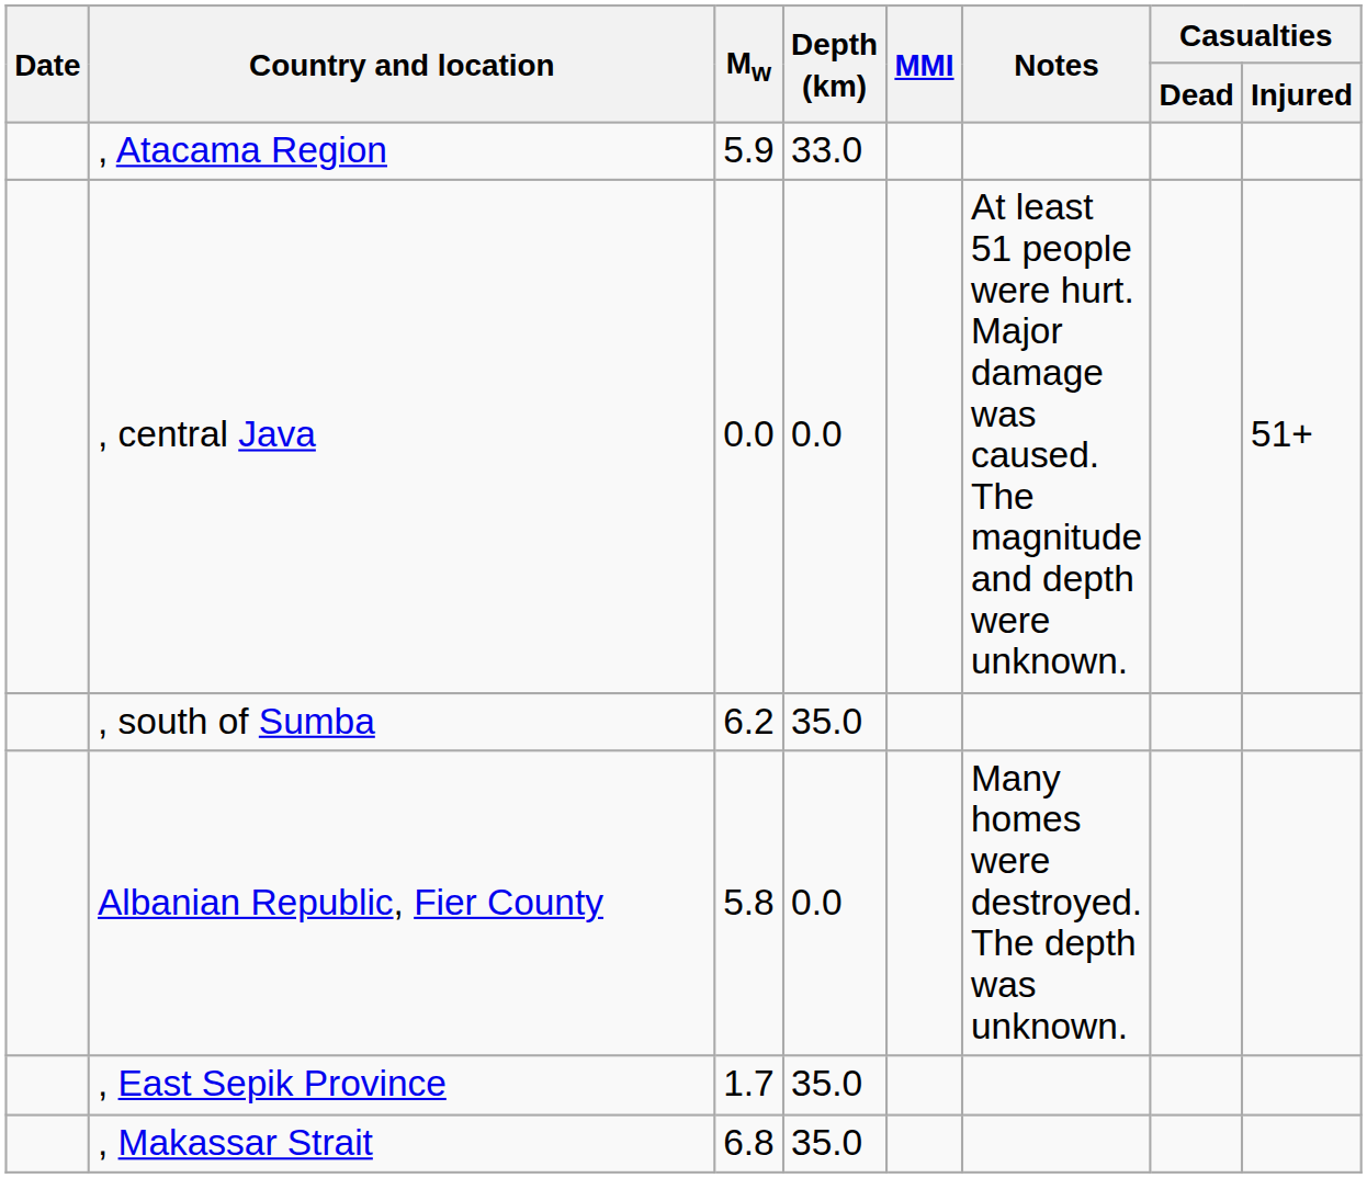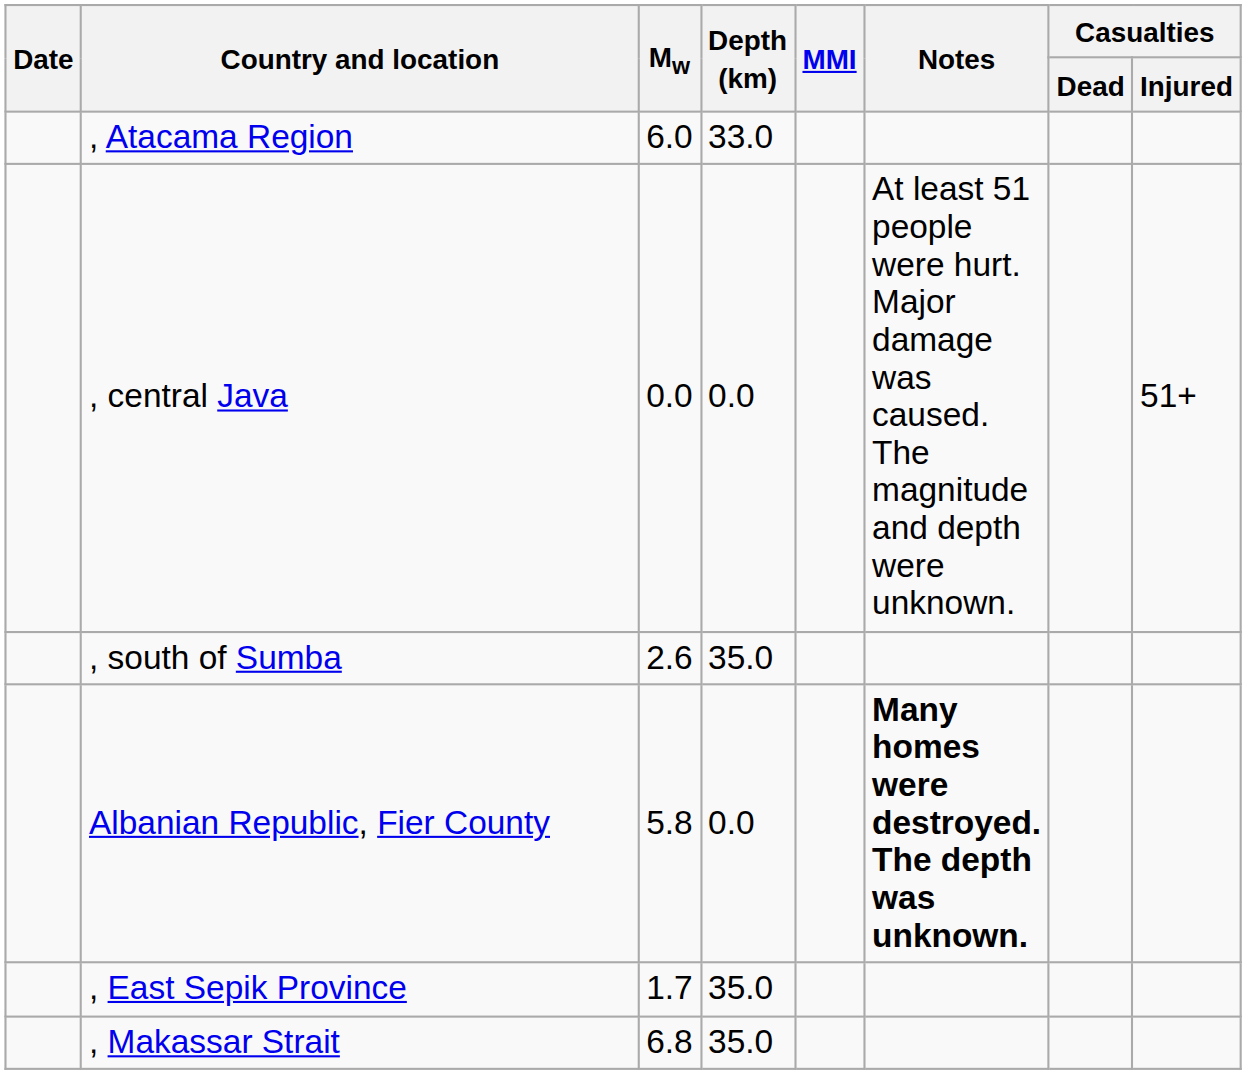 <table class="wikitable sortable sort-under" style="border:1px black; margin-left:1em;">
 <tr>
 <th rowspan="2"><small>Date</small></th>
 <th rowspan="2" style="width: 310px"><small>Country and location</small></th>
 <th rowspan="2"><small>M<sub>w</sub></small></th>
 <th rowspan="2"><small>Depth (km)</small></th>
 <th rowspan="2"><small><a href='#'>MMI</a></small></th>
 <th rowspan="2" class="unsortable"><small>Notes</small></th>
 <th colspan="2"><small>Casualties</small></th>
 </tr>
 <tr>
 <th><small>Dead</small></th>
 <th><small>Injured</small></th>
 </tr>
 <tr>
 <td></td>
 <td>, <a href='#'>Atacama Region</a></td>
-<td>5.9</td>
+<td>6.0</td>
 <td>33.0</td>
 <td></td>
 <td></td>
 <td></td>
 <td></td>
 </tr>
 <tr>
 <td></td>
 <td>, central <a href='#'>Java</a></td>
 <td>0.0</td>
 <td>0.0</td>
 <td></td>
 <td>At least 51 people were hurt. Major damage was caused. The magnitude and depth were unknown.</td>
 <td></td>
 <td>51+</td>
 </tr>
 <tr>
 <td></td>
 <td>, south of <a href='#'>Sumba</a></td>
-<td>6.2</td>
+<td>2.6</td>
 <td>35.0</td>
 <td></td>
 <td></td>
 <td></td>
 <td></td>
 </tr>
 <tr>
 <td></td>
 <td> <a href='#'>Albanian Republic</a>, <a href='#'>Fier County</a></td>
 <td>5.8</td>
 <td>0.0</td>
 <td></td>
-<td>Many homes were destroyed. The depth was unknown.</td>
+<td><strong>Many homes were destroyed. The depth was unknown.</strong></td>
 <td></td>
 <td></td>
 </tr>
 <tr>
 <td></td>
 <td>, <a href='#'>East Sepik Province</a></td>
 <td>1.7</td>
 <td>35.0</td>
 <td></td>
 <td></td>
 <td></td>
 <td></td>
 </tr>
 <tr>
 <td></td>
 <td>, <a href='#'>Makassar Strait</a></td>
 <td>6.8</td>
 <td>35.0</td>
 <td></td>
 <td></td>
 <td></td>
 <td></td>
 </tr>
 </table>
